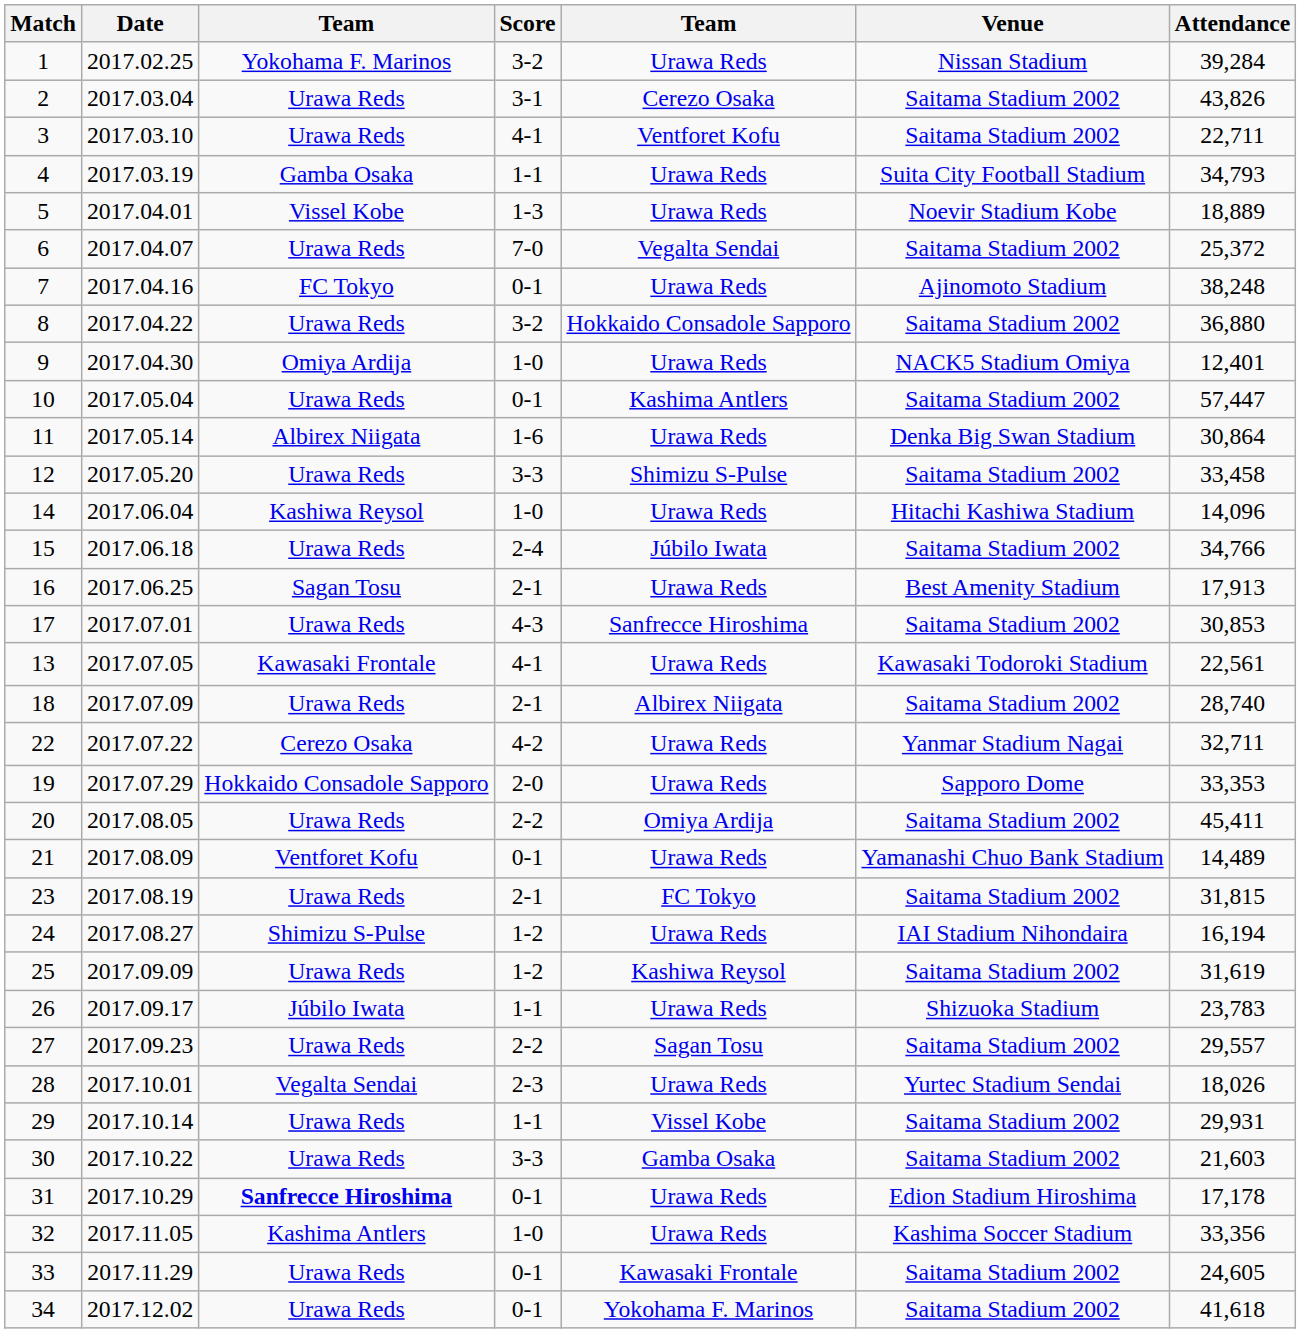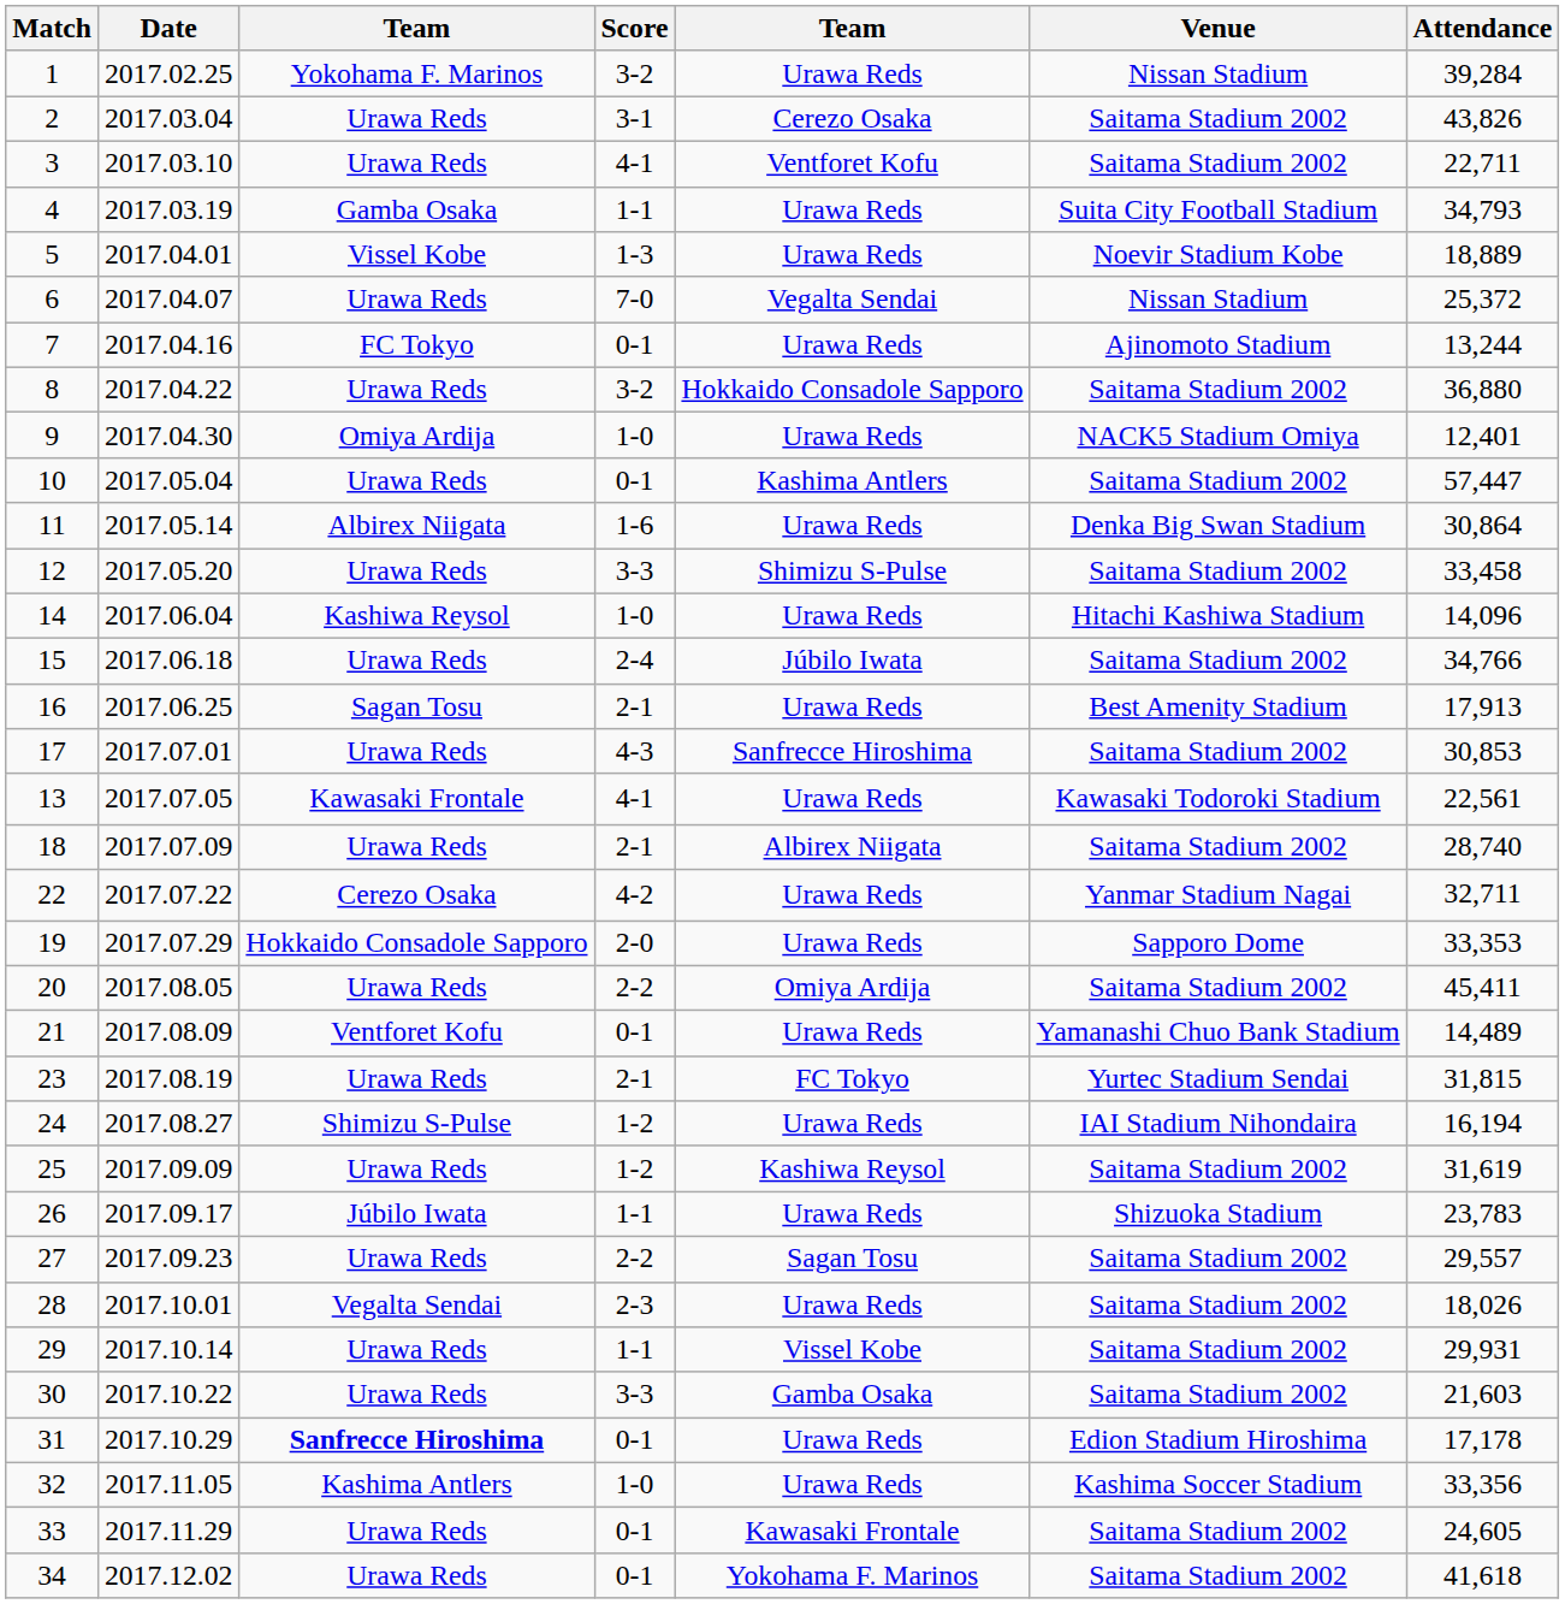 <table class="wikitable" style="text-align:center;">
 <tr>
 <th>Match</th>
 <th>Date</th>
 <th>Team</th>
 <th>Score</th>
 <th>Team</th>
 <th>Venue</th>
 <th>Attendance</th>
 </tr>
 <tr>
 <td>1</td>
 <td>2017.02.25</td>
 <td><a href='#'>Yokohama F. Marinos</a></td>
 <td>3-2</td>
 <td><a href='#'>Urawa Reds</a></td>
 <td><a href='#'>Nissan Stadium</a></td>
 <td>39,284</td>
 </tr>
 <tr>
 <td>2</td>
 <td>2017.03.04</td>
 <td><a href='#'>Urawa Reds</a></td>
 <td>3-1</td>
 <td><a href='#'>Cerezo Osaka</a></td>
 <td><a href='#'>Saitama Stadium 2002</a></td>
 <td>43,826</td>
 </tr>
 <tr>
 <td>3</td>
 <td>2017.03.10</td>
 <td><a href='#'>Urawa Reds</a></td>
 <td>4-1</td>
 <td><a href='#'>Ventforet Kofu</a></td>
 <td><a href='#'>Saitama Stadium 2002</a></td>
 <td>22,711</td>
 </tr>
 <tr>
 <td>4</td>
 <td>2017.03.19</td>
 <td><a href='#'>Gamba Osaka</a></td>
 <td>1-1</td>
 <td><a href='#'>Urawa Reds</a></td>
 <td><a href='#'>Suita City Football Stadium</a></td>
 <td>34,793</td>
 </tr>
 <tr>
 <td>5</td>
 <td>2017.04.01</td>
 <td><a href='#'>Vissel Kobe</a></td>
 <td>1-3</td>
 <td><a href='#'>Urawa Reds</a></td>
 <td><a href='#'>Noevir Stadium Kobe</a></td>
 <td>18,889</td>
 </tr>
 <tr>
 <td>6</td>
 <td>2017.04.07</td>
 <td><a href='#'>Urawa Reds</a></td>
 <td>7-0</td>
 <td><a href='#'>Vegalta Sendai</a></td>
-<td><a href='#'>Saitama Stadium 2002</a></td>
+<td><a href='#'>Nissan Stadium</a></td>
 <td>25,372</td>
 </tr>
 <tr>
 <td>7</td>
 <td>2017.04.16</td>
 <td><a href='#'>FC Tokyo</a></td>
 <td>0-1</td>
 <td><a href='#'>Urawa Reds</a></td>
 <td><a href='#'>Ajinomoto Stadium</a></td>
-<td>38,248</td>
+<td>13,244</td>
 </tr>
 <tr>
 <td>8</td>
 <td>2017.04.22</td>
 <td><a href='#'>Urawa Reds</a></td>
 <td>3-2</td>
 <td><a href='#'>Hokkaido Consadole Sapporo</a></td>
 <td><a href='#'>Saitama Stadium 2002</a></td>
 <td>36,880</td>
 </tr>
 <tr>
 <td>9</td>
 <td>2017.04.30</td>
 <td><a href='#'>Omiya Ardija</a></td>
 <td>1-0</td>
 <td><a href='#'>Urawa Reds</a></td>
 <td><a href='#'>NACK5 Stadium Omiya</a></td>
 <td>12,401</td>
 </tr>
 <tr>
 <td>10</td>
 <td>2017.05.04</td>
 <td><a href='#'>Urawa Reds</a></td>
 <td>0-1</td>
 <td><a href='#'>Kashima Antlers</a></td>
 <td><a href='#'>Saitama Stadium 2002</a></td>
 <td>57,447</td>
 </tr>
 <tr>
 <td>11</td>
 <td>2017.05.14</td>
 <td><a href='#'>Albirex Niigata</a></td>
 <td>1-6</td>
 <td><a href='#'>Urawa Reds</a></td>
 <td><a href='#'>Denka Big Swan Stadium</a></td>
 <td>30,864</td>
 </tr>
 <tr>
 <td>12</td>
 <td>2017.05.20</td>
 <td><a href='#'>Urawa Reds</a></td>
 <td>3-3</td>
 <td><a href='#'>Shimizu S-Pulse</a></td>
 <td><a href='#'>Saitama Stadium 2002</a></td>
 <td>33,458</td>
 </tr>
 <tr>
 <td>14</td>
 <td>2017.06.04</td>
 <td><a href='#'>Kashiwa Reysol</a></td>
 <td>1-0</td>
 <td><a href='#'>Urawa Reds</a></td>
 <td><a href='#'>Hitachi Kashiwa Stadium</a></td>
 <td>14,096</td>
 </tr>
 <tr>
 <td>15</td>
 <td>2017.06.18</td>
 <td><a href='#'>Urawa Reds</a></td>
 <td>2-4</td>
 <td><a href='#'>Júbilo Iwata</a></td>
 <td><a href='#'>Saitama Stadium 2002</a></td>
 <td>34,766</td>
 </tr>
 <tr>
 <td>16</td>
 <td>2017.06.25</td>
 <td><a href='#'>Sagan Tosu</a></td>
 <td>2-1</td>
 <td><a href='#'>Urawa Reds</a></td>
 <td><a href='#'>Best Amenity Stadium</a></td>
 <td>17,913</td>
 </tr>
 <tr>
 <td>17</td>
 <td>2017.07.01</td>
 <td><a href='#'>Urawa Reds</a></td>
 <td>4-3</td>
 <td><a href='#'>Sanfrecce Hiroshima</a></td>
 <td><a href='#'>Saitama Stadium 2002</a></td>
 <td>30,853</td>
 </tr>
 <tr>
 <td>13</td>
 <td>2017.07.05</td>
 <td><a href='#'>Kawasaki Frontale</a></td>
 <td>4-1</td>
 <td><a href='#'>Urawa Reds</a></td>
 <td><a href='#'>Kawasaki Todoroki Stadium</a></td>
 <td>22,561　</td>
 </tr>
 <tr>
 <td>18</td>
 <td>2017.07.09</td>
 <td><a href='#'>Urawa Reds</a></td>
 <td>2-1</td>
 <td><a href='#'>Albirex Niigata</a></td>
 <td><a href='#'>Saitama Stadium 2002</a></td>
 <td>28,740</td>
 </tr>
 <tr>
 <td>22</td>
 <td>2017.07.22</td>
 <td><a href='#'>Cerezo Osaka</a></td>
 <td>4-2</td>
 <td><a href='#'>Urawa Reds</a></td>
 <td><a href='#'>Yanmar Stadium Nagai</a></td>
 <td>32,711　</td>
 </tr>
 <tr>
 <td>19</td>
 <td>2017.07.29</td>
 <td><a href='#'>Hokkaido Consadole Sapporo</a></td>
 <td>2-0</td>
 <td><a href='#'>Urawa Reds</a></td>
 <td><a href='#'>Sapporo Dome</a></td>
 <td>33,353</td>
 </tr>
 <tr>
 <td>20</td>
 <td>2017.08.05</td>
 <td><a href='#'>Urawa Reds</a></td>
 <td>2-2</td>
 <td><a href='#'>Omiya Ardija</a></td>
 <td><a href='#'>Saitama Stadium 2002</a></td>
 <td>45,411</td>
 </tr>
 <tr>
 <td>21</td>
 <td>2017.08.09</td>
 <td><a href='#'>Ventforet Kofu</a></td>
 <td>0-1</td>
 <td><a href='#'>Urawa Reds</a></td>
 <td><a href='#'>Yamanashi Chuo Bank Stadium</a></td>
 <td>14,489</td>
 </tr>
 <tr>
 <td>23</td>
 <td>2017.08.19</td>
 <td><a href='#'>Urawa Reds</a></td>
 <td>2-1</td>
 <td><a href='#'>FC Tokyo</a></td>
-<td><a href='#'>Saitama Stadium 2002</a></td>
+<td><a href='#'>Yurtec Stadium Sendai</a></td>
 <td>31,815</td>
 </tr>
 <tr>
 <td>24</td>
 <td>2017.08.27</td>
 <td><a href='#'>Shimizu S-Pulse</a></td>
 <td>1-2</td>
 <td><a href='#'>Urawa Reds</a></td>
 <td><a href='#'>IAI Stadium Nihondaira</a></td>
 <td>16,194</td>
 </tr>
 <tr>
 <td>25</td>
 <td>2017.09.09</td>
 <td><a href='#'>Urawa Reds</a></td>
 <td>1-2</td>
 <td><a href='#'>Kashiwa Reysol</a></td>
 <td><a href='#'>Saitama Stadium 2002</a></td>
 <td>31,619</td>
 </tr>
 <tr>
 <td>26</td>
 <td>2017.09.17</td>
 <td><a href='#'>Júbilo Iwata</a></td>
 <td>1-1</td>
 <td><a href='#'>Urawa Reds</a></td>
 <td><a href='#'>Shizuoka Stadium</a></td>
 <td>23,783</td>
 </tr>
 <tr>
 <td>27</td>
 <td>2017.09.23</td>
 <td><a href='#'>Urawa Reds</a></td>
 <td>2-2</td>
 <td><a href='#'>Sagan Tosu</a></td>
 <td><a href='#'>Saitama Stadium 2002</a></td>
 <td>29,557</td>
 </tr>
 <tr>
 <td>28</td>
 <td>2017.10.01</td>
 <td><a href='#'>Vegalta Sendai</a></td>
 <td>2-3</td>
 <td><a href='#'>Urawa Reds</a></td>
-<td><a href='#'>Yurtec Stadium Sendai</a></td>
+<td><a href='#'>Saitama Stadium 2002</a></td>
 <td>18,026</td>
 </tr>
 <tr>
 <td>29</td>
 <td>2017.10.14</td>
 <td><a href='#'>Urawa Reds</a></td>
 <td>1-1</td>
 <td><a href='#'>Vissel Kobe</a></td>
 <td><a href='#'>Saitama Stadium 2002</a></td>
 <td>29,931</td>
 </tr>
 <tr>
 <td>30</td>
 <td>2017.10.22</td>
 <td><a href='#'>Urawa Reds</a></td>
 <td>3-3</td>
 <td><a href='#'>Gamba Osaka</a></td>
 <td><a href='#'>Saitama Stadium 2002</a></td>
 <td>21,603</td>
 </tr>
 <tr>
 <td>31</td>
 <td>2017.10.29</td>
 <td><strong><a href='#'>Sanfrecce Hiroshima</a></strong></td>
 <td>0-1</td>
 <td><a href='#'>Urawa Reds</a></td>
 <td><a href='#'>Edion Stadium Hiroshima</a></td>
 <td>17,178</td>
 </tr>
 <tr>
 <td>32</td>
 <td>2017.11.05</td>
 <td><a href='#'>Kashima Antlers</a></td>
 <td>1-0</td>
 <td><a href='#'>Urawa Reds</a></td>
 <td><a href='#'>Kashima Soccer Stadium</a></td>
 <td>33,356</td>
 </tr>
 <tr>
 <td>33</td>
 <td>2017.11.29</td>
 <td><a href='#'>Urawa Reds</a></td>
 <td>0-1</td>
 <td><a href='#'>Kawasaki Frontale</a></td>
 <td><a href='#'>Saitama Stadium 2002</a></td>
 <td>24,605</td>
 </tr>
 <tr>
 <td>34</td>
 <td>2017.12.02</td>
 <td><a href='#'>Urawa Reds</a></td>
 <td>0-1</td>
 <td><a href='#'>Yokohama F. Marinos</a></td>
 <td><a href='#'>Saitama Stadium 2002</a></td>
 <td>41,618</td>
 </tr>
 </table>
